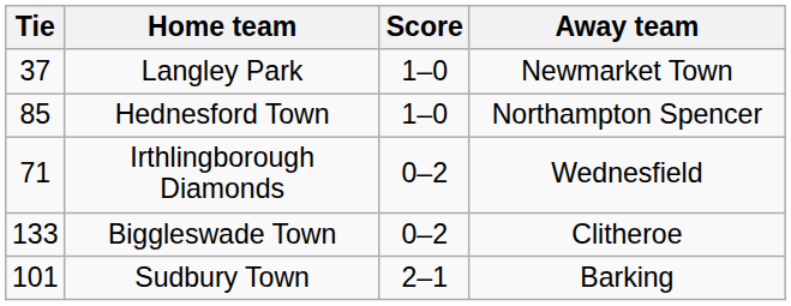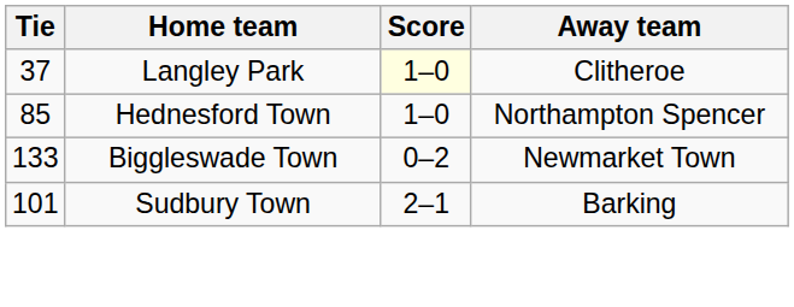 <table class="wikitable" style="text-align:center;">
 <tr>
 <th width=20>Tie</th>
 <th width=175>Home team</th>
 <th width=20>Score</th>
 <th width=175>Away team</th>
 </tr>
 <tr>
 <td>37</td>
 <td>Langley Park</td>
-<td>1–0</td>
-<td>Newmarket Town</td>
+<td style="background: lightyellow;">1–0</td>
+<td>Clitheroe</td>
 </tr>
 <tr>
 <td>85</td>
 <td>Hednesford Town</td>
 <td>1–0</td>
 <td>Northampton Spencer</td>
 </tr>
 <tr>
-<td>71</td>
-<td>Irthlingborough Diamonds</td>
-<td>0–2</td>
-<td>Wednesfield</td>
-</tr>
-<tr>
 <td>133</td>
 <td>Biggleswade Town</td>
 <td>0–2</td>
-<td>Clitheroe</td>
+<td>Newmarket Town</td>
 </tr>
 <tr>
 <td>101</td>
 <td>Sudbury Town</td>
 <td>2–1</td>
 <td>Barking</td>
 </tr>
 </table>
